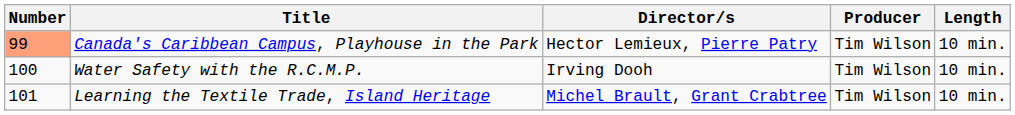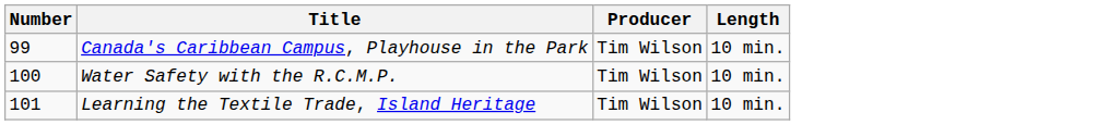 <table class=wikitable>
 <tr>
 <th>Number</th>
 <th>Title</th>
-<th>Director/s</th>
 <th>Producer</th>
 <th>Length</th>
 </tr>
 <tr>
-<td style="background: lightsalmon;">99</td>
+<td>99</td>
 <td><em><a href='#'>Canada's Caribbean Campus</a></em>, <em>Playhouse in the Park</em></td>
-<td>Hector Lemieux, <a href='#'>Pierre Patry</a></td>
 <td>Tim Wilson</td>
 <td>10 min.</td>
 </tr>
 <tr>
 <td>100</td>
 <td><em>Water Safety with the R.C.M.P.</em></td>
-<td>Irving Dooh</td>
 <td>Tim Wilson</td>
 <td>10 min.</td>
 </tr>
 <tr>
 <td>101</td>
 <td><em>Learning the Textile Trade</em>, <em><a href='#'>Island Heritage</a></em></td>
-<td><a href='#'>Michel Brault</a>, <a href='#'>Grant Crabtree</a></td>
 <td>Tim Wilson</td>
 <td>10 min.</td>
 </tr>
 </table>
